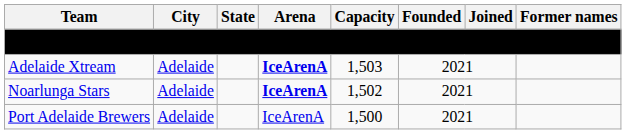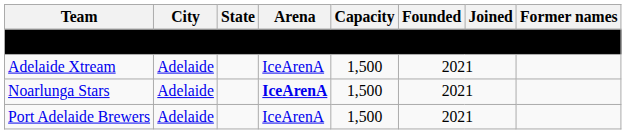 <table class="wikitable">
 <tr>
 <th>Team</th>
 <th>City</th>
 <th>State</th>
 <th>Arena</th>
 <th>Capacity</th>
 <th>Founded</th>
 <th>Joined</th>
 <th>Former names</th>
 </tr>
 <tr>
 <th style="background:#000000;" colspan="8"><span>National Hockey Super League</span></th>
 </tr>
 <tr>
 <td><a href='#'>Adelaide Xtream</a></td>
 <td><a href='#'>Adelaide</a></td>
 <td align=center></td>
-<td><strong><a href='#'>IceArenA</a></strong></td>
-<td align=center>1,503</td>
+<td><a href='#'>IceArenA</a></td>
+<td align=center>1,500</td>
 <td colspan=2 align=center>2021</td>
 <td></td>
 </tr>
 <tr>
 <td><a href='#'>Noarlunga Stars</a></td>
 <td><a href='#'>Adelaide</a></td>
 <td align=center></td>
 <td><strong><a href='#'>IceArenA</a></strong></td>
-<td align=center>1,502</td>
+<td align=center>1,500</td>
 <td colspan=2 align=center>2021</td>
 <td></td>
 </tr>
 <tr>
 <td><a href='#'>Port Adelaide Brewers</a></td>
 <td><a href='#'>Adelaide</a></td>
 <td align=center></td>
 <td><a href='#'>IceArenA</a></td>
 <td align=center>1,500</td>
 <td colspan=2 align=center>2021</td>
 <td></td>
 </tr>
 </table>
